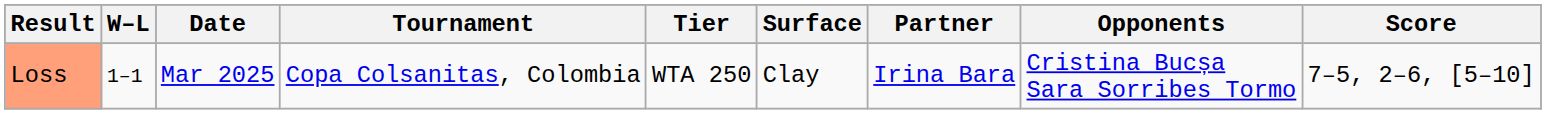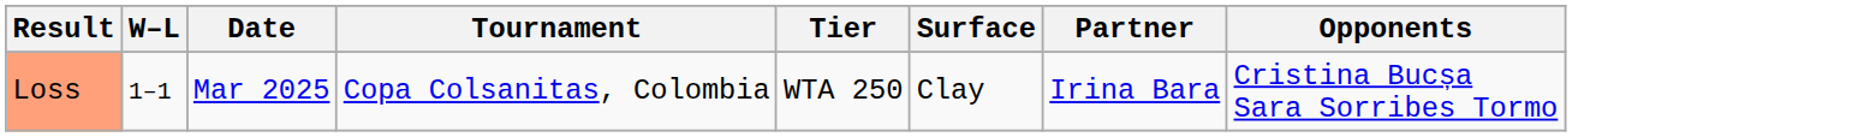 <table class="sortable wikitable">
 <tr>
 <th>Result</th>
 <th class="unsortable">W–L</th>
 <th>Date</th>
 <th>Tournament</th>
 <th>Tier</th>
 <th>Surface</th>
 <th>Partner</th>
 <th>Opponents</th>
-<th class="unsortable">Score</th>
 </tr>
 <tr>
 <td bgcolor=FFA07A>Loss</td>
 <td><small>1–1</small></td>
 <td><a href='#'>Mar 2025</a></td>
 <td><a href='#'>Copa Colsanitas</a>, Colombia</td>
 <td>WTA 250</td>
 <td>Clay</td>
 <td> <a href='#'>Irina Bara</a></td>
 <td> <a href='#'>Cristina Bucșa</a> <br>  <a href='#'>Sara Sorribes Tormo</a></td>
-<td>7–5, 2–6, [5–10]</td>
 </tr>
 </table>
